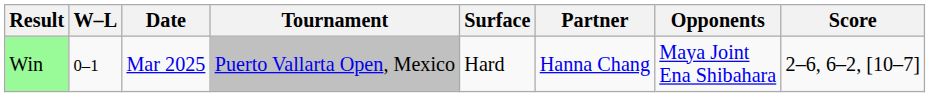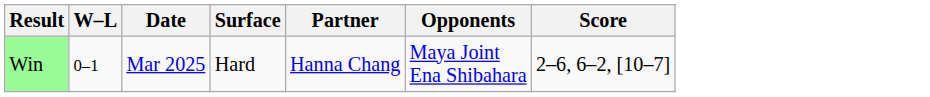 <table class="sortable wikitable">
 <tr>
 <th>Result</th>
 <th class="unsortable">W–L</th>
 <th>Date</th>
-<th>Tournament</th>
 <th>Surface</th>
 <th>Partner</th>
 <th>Opponents</th>
 <th class="unsortable">Score</th>
 </tr>
 <tr>
 <td style="background:#98FB98;">Win</td>
 <td><small>0–1</small></td>
 <td><a href='#'>Mar 2025</a></td>
-<td bgcolor=silver><a href='#'>Puerto Vallarta Open</a>, Mexico</td>
 <td>Hard</td>
 <td> <a href='#'>Hanna Chang</a></td>
 <td> <a href='#'>Maya Joint</a> <br>  <a href='#'>Ena Shibahara</a></td>
 <td>2–6, 6–2, [10–7]</td>
 </tr>
 </table>
